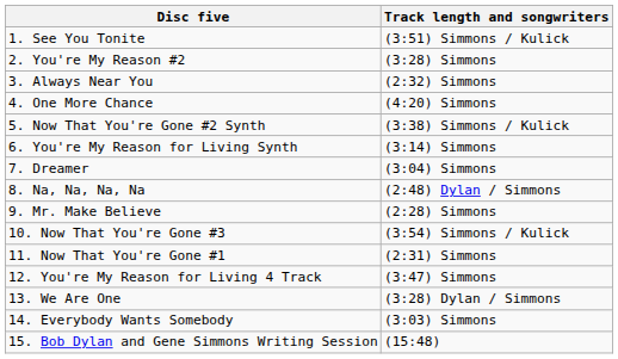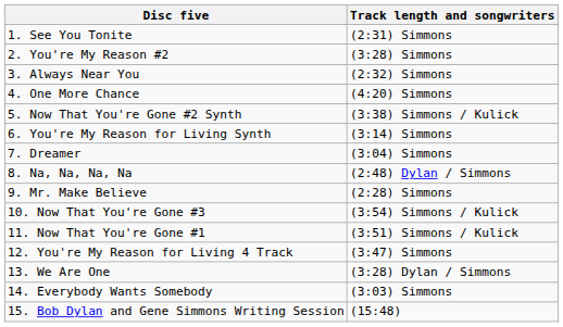 <table class="wikitable">
 <tr>
 <th>Disc five</th>
 <th>Track length and songwriters</th>
 </tr>
 <tr>
 <td>1. See You Tonite</td>
-<td>(3:51) Simmons / Kulick</td>
+<td>(2:31) Simmons</td>
 </tr>
 <tr>
 <td>2. You're My Reason #2</td>
 <td>(3:28) Simmons</td>
 </tr>
 <tr>
 <td>3. Always Near You</td>
 <td>(2:32) Simmons</td>
 </tr>
 <tr>
 <td>4. One More Chance</td>
 <td>(4:20) Simmons</td>
 </tr>
 <tr>
 <td>5. Now That You're Gone #2 Synth</td>
 <td>(3:38) Simmons / Kulick</td>
 </tr>
 <tr>
 <td>6. You're My Reason for Living Synth</td>
 <td>(3:14) Simmons</td>
 </tr>
 <tr>
 <td>7. Dreamer</td>
 <td>(3:04) Simmons</td>
 </tr>
 <tr>
 <td>8. Na, Na, Na, Na</td>
 <td>(2:48) <a href='#'>Dylan</a> / Simmons</td>
 </tr>
 <tr>
 <td>9. Mr. Make Believe</td>
 <td>(2:28) Simmons</td>
 </tr>
 <tr>
 <td>10. Now That You're Gone #3</td>
 <td>(3:54) Simmons / Kulick</td>
 </tr>
 <tr>
 <td>11. Now That You're Gone #1</td>
-<td>(2:31) Simmons</td>
+<td>(3:51) Simmons / Kulick</td>
 </tr>
 <tr>
 <td>12. You're My Reason for Living 4 Track</td>
 <td>(3:47) Simmons</td>
 </tr>
 <tr>
 <td>13. We Are One</td>
 <td>(3:28) Dylan / Simmons</td>
 </tr>
 <tr>
 <td>14. Everybody Wants Somebody</td>
 <td>(3:03) Simmons</td>
 </tr>
 <tr>
 <td>15. <a href='#'>Bob Dylan</a> and Gene Simmons Writing Session</td>
 <td>(15:48)</td>
 </tr>
 </table>
